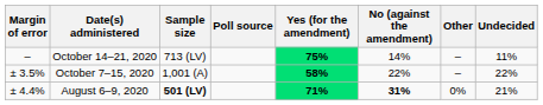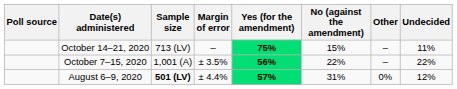 <table class="wikitable" style="font-size:90%;text-align:center;">
 <tr>
-<th>Margin<br>of error</th>
+<th>Poll source</th>
 <th>Date(s)<br>administered</th>
 <th>Sample<br>size</th>
-<th>Poll source</th>
+<th>Margin<br>of error</th>
 <th style="width:100px;">Yes (for the amendment)</th>
 <th style="width:100px;">No (against the amendment)</th>
 <th>Other</th>
 <th>Undecided</th>
 </tr>
 <tr>
-<td>–</td>
+<td style="text-align:left;"></td>
 <td>October 14–21, 2020</td>
 <td>713 (LV)</td>
-<td style="text-align:left;"></td>
+<td>–</td>
 <td style="background: rgb(1,223,116);"><strong>75%</strong></td>
-<td>14%</td>
+<td>15%</td>
 <td>–</td>
 <td>11%</td>
 </tr>
 <tr>
-<td>± 3.5%</td>
+<td style="text-align:left;"></td>
 <td>October 7–15, 2020</td>
 <td>1,001 (A)</td>
-<td style="text-align:left;"></td>
-<td style="background: rgb(1,223,116);"><strong>58%</strong></td>
+<td>± 3.5%</td>
+<td style="background: rgb(1,223,116);"><strong>56%</strong></td>
 <td>22%</td>
 <td>–</td>
 <td>22%</td>
 </tr>
 <tr>
-<td>± 4.4%</td>
+<td style="text-align:left;"></td>
 <td>August 6–9, 2020</td>
 <td><strong>501 (LV)</strong></td>
-<td style="text-align:left;"></td>
-<td style="background: rgb(1,223,116);"><strong>71%</strong></td>
-<td><strong>31%</strong></td>
+<td>± 4.4%</td>
+<td style="background: rgb(1,223,116);"><strong>57%</strong></td>
+<td>31%</td>
 <td>0%</td>
-<td>21%</td>
+<td>12%</td>
 </tr>
 </table>
